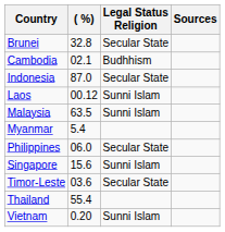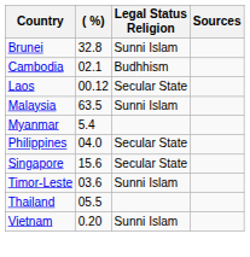 <table class="wikitable">
 <tr>
 <th>Country</th>
 <th>( %)</th>
 <th>Legal Status<br>Religion</th>
 <th>Sources</th>
 </tr>
 <tr>
 <td> <a href='#'>Brunei</a></td>
 <td>32.8</td>
-<td>Secular State</td>
+<td>Sunni Islam</td>
 <td></td>
 </tr>
 <tr>
 <td> <a href='#'>Cambodia</a></td>
 <td>02.1</td>
 <td>Budhhism</td>
 <td></td>
 </tr>
 <tr>
-<td> <a href='#'>Indonesia</a></td>
-<td>87.0</td>
-<td>Secular State</td>
-<td></td>
-</tr>
-<tr>
 <td> <a href='#'>Laos</a></td>
 <td>00.12</td>
-<td>Sunni Islam</td>
+<td>Secular State</td>
 <td></td>
 </tr>
 <tr>
 <td> <a href='#'>Malaysia</a></td>
 <td>63.5</td>
 <td>Sunni Islam</td>
 <td></td>
 </tr>
 <tr>
 <td> <a href='#'>Myanmar</a></td>
 <td>5.4</td>
 <td></td>
 <td></td>
 </tr>
 <tr>
 <td> <a href='#'>Philippines</a></td>
-<td>06.0</td>
+<td>04.0</td>
 <td>Secular State</td>
 <td></td>
 </tr>
 <tr>
 <td> <a href='#'>Singapore</a></td>
 <td>15.6</td>
-<td>Sunni Islam</td>
+<td>Secular State</td>
 <td></td>
 </tr>
 <tr>
 <td> <a href='#'>Timor-Leste</a></td>
 <td>03.6</td>
-<td>Secular State</td>
+<td>Sunni Islam</td>
 <td></td>
 </tr>
 <tr>
 <td> <a href='#'>Thailand</a></td>
-<td>55.4</td>
+<td>05.5</td>
 <td></td>
 <td></td>
 </tr>
 <tr>
 <td> <a href='#'>Vietnam</a></td>
 <td>0.20</td>
 <td>Sunni Islam</td>
 <td></td>
 </tr>
 </table>
